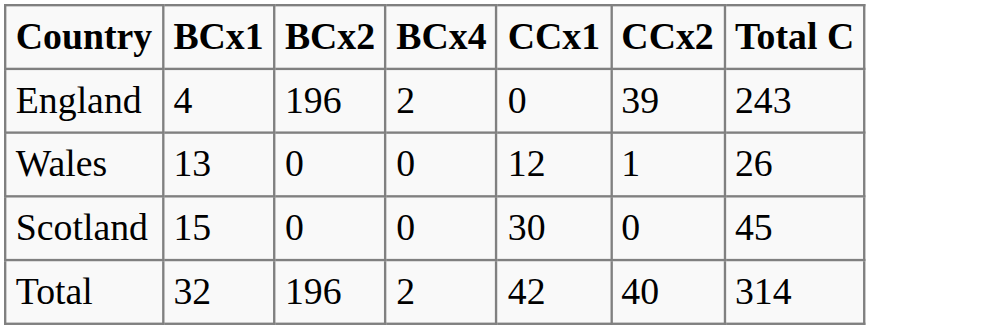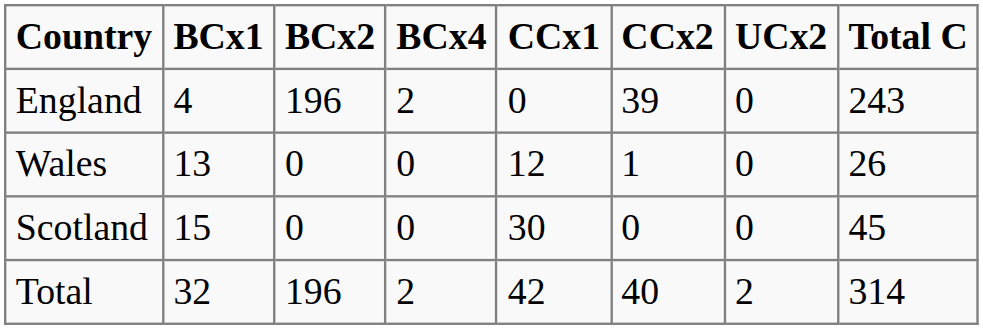 <table border="1" cellpadding="4" cellspacing="0" border=" 1px #aaa solid" style="margin: 1em 1em 1em 0; background: #f9f9f9; border-collapse: collapse">
 <tr>
 <th>Country</th>
 <th>BCx1</th>
 <th>BCx2</th>
 <th>BCx4</th>
 <th>CCx1</th>
 <th>CCx2</th>
+<th>UCx2</th>
 <th>Total C</th>
 </tr>
 <tr>
 <td>England</td>
 <td>4</td>
 <td>196</td>
 <td>2</td>
 <td>0</td>
 <td>39</td>
+<td>0</td>
 <td>243</td>
 </tr>
 <tr>
 <td>Wales</td>
 <td>13</td>
 <td>0</td>
 <td>0</td>
 <td>12</td>
 <td>1</td>
+<td>0</td>
 <td>26</td>
 </tr>
 <tr>
 <td>Scotland</td>
 <td>15</td>
 <td>0</td>
 <td>0</td>
 <td>30</td>
+<td>0</td>
 <td>0</td>
 <td>45</td>
 </tr>
 <tr>
 <td>Total</td>
 <td>32</td>
 <td>196</td>
 <td>2</td>
 <td>42</td>
 <td>40</td>
+<td>2</td>
 <td>314</td>
 </tr>
 </table>
